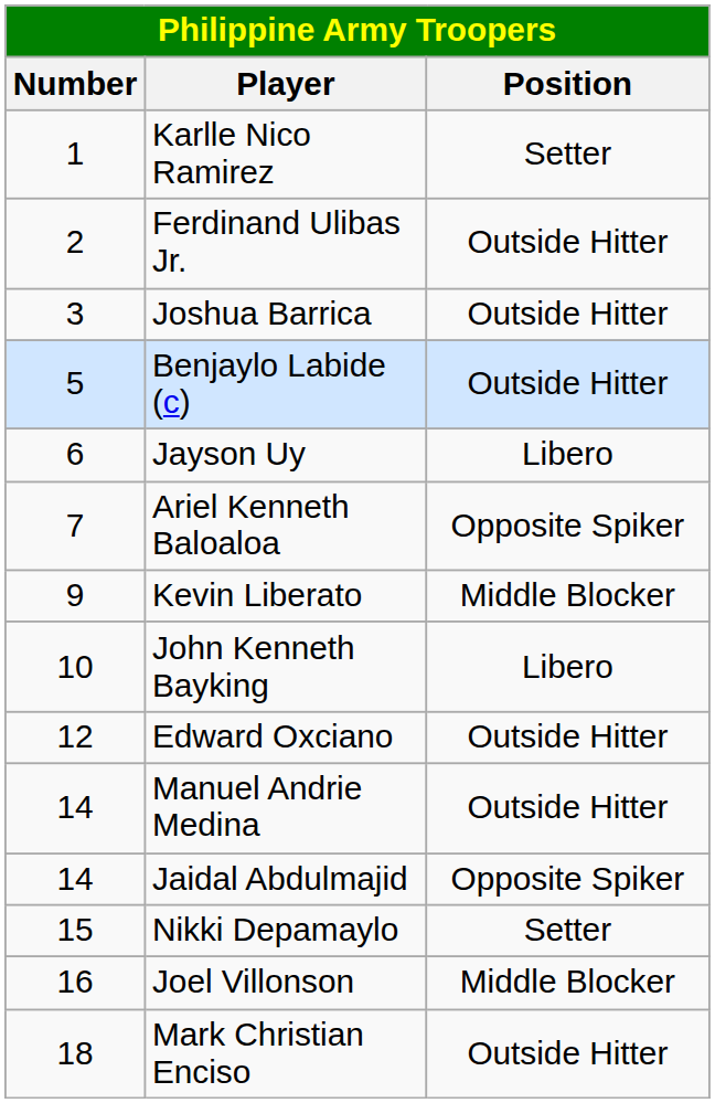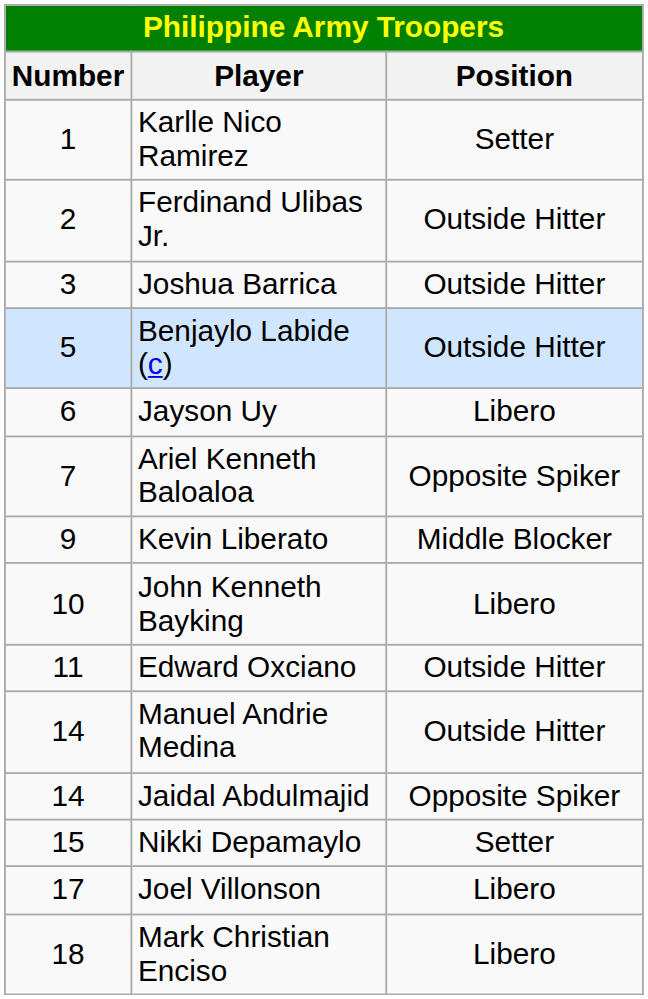 <table class="wikitable sortable" style="text-align:center;">
 <tr>
 <th colspan="5" style= "background: green; color: yellow; text-align: center">Philippine Army Troopers</th>
 </tr>
 <tr>
 <th width=3px>Number</th>
 <th width=130px>Player</th>
 <th width=130px>Position</th>
 </tr>
 <tr>
 <td>1</td>
 <td style="text-align: left">Karlle Nico Ramirez</td>
 <td>Setter</td>
 </tr>
 <tr>
 <td>2</td>
 <td style="text-align: left">Ferdinand Ulibas Jr.</td>
 <td>Outside Hitter</td>
 </tr>
 <tr>
 <td>3</td>
 <td style="text-align: left">Joshua Barrica</td>
 <td>Outside Hitter</td>
 </tr>
 <tr bgcolor=#D0E6FF>
 <td>5</td>
 <td style="text-align: left">Benjaylo Labide (<a href='#'>c</a>)</td>
 <td>Outside Hitter</td>
 </tr>
 <tr>
 <td>6</td>
 <td style="text-align: left">Jayson Uy</td>
 <td>Libero</td>
 </tr>
 <tr>
 <td>7</td>
 <td style="text-align: left">Ariel Kenneth Baloaloa</td>
 <td>Opposite Spiker</td>
 </tr>
 <tr>
 <td>9</td>
 <td style="text-align: left">Kevin Liberato</td>
 <td>Middle Blocker</td>
 </tr>
 <tr>
 <td>10</td>
 <td style="text-align: left">John Kenneth Bayking</td>
 <td>Libero</td>
 </tr>
 <tr>
-<td>12</td>
+<td>11</td>
 <td style="text-align: left">Edward Oxciano</td>
 <td>Outside Hitter</td>
 </tr>
 <tr>
 <td>14</td>
 <td style="text-align: left">Manuel Andrie Medina</td>
 <td>Outside Hitter</td>
 </tr>
 <tr>
 <td>14</td>
 <td style="text-align: left">Jaidal Abdulmajid</td>
 <td>Opposite Spiker</td>
 </tr>
 <tr>
 <td>15</td>
 <td style="text-align: left">Nikki Depamaylo</td>
 <td>Setter</td>
 </tr>
 <tr>
-<td>16</td>
+<td>17</td>
 <td style="text-align: left">Joel Villonson</td>
-<td>Middle Blocker</td>
+<td>Libero</td>
 </tr>
 <tr>
 <td>18</td>
 <td style="text-align: left">Mark Christian Enciso</td>
-<td>Outside Hitter</td>
+<td>Libero</td>
 </tr>
 </table>
